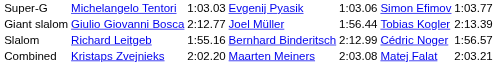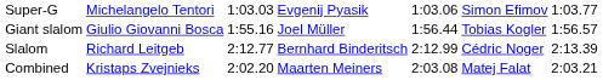 <table>
 <tr>
 <td>Super-G<br></td>
 <td> <a href='#'>Michelangelo Tentori</a></td>
 <td>1:03.03</td>
 <td> <a href='#'>Evgenij Pyasik</a></td>
 <td>1:03.06</td>
 <td> <a href='#'>Simon Efimov</a></td>
 <td>1:03.77</td>
 </tr>
 <tr>
 <td>Giant slalom<br></td>
 <td> <a href='#'>Giulio Giovanni Bosca</a></td>
-<td>2:12.77</td>
+<td>1:55.16</td>
 <td> <a href='#'>Joel Müller</a></td>
 <td>1:56.44</td>
 <td> <a href='#'>Tobias Kogler</a></td>
-<td>2:13.39</td>
+<td>1:56.57</td>
 </tr>
 <tr>
 <td>Slalom<br></td>
 <td> <a href='#'>Richard Leitgeb</a></td>
-<td>1:55.16</td>
+<td>2:12.77</td>
 <td> <a href='#'>Bernhard Binderitsch</a></td>
 <td>2:12.99</td>
 <td> <a href='#'>Cédric Noger</a></td>
-<td>1:56.57</td>
+<td>2:13.39</td>
 </tr>
 <tr>
 <td>Combined<br></td>
 <td> <a href='#'>Kristaps Zvejnieks</a></td>
 <td>2:02.20</td>
 <td> <a href='#'>Maarten Meiners</a></td>
 <td>2:03.08</td>
 <td> <a href='#'>Matej Falat</a></td>
 <td>2:03.21</td>
 </tr>
 </table>
